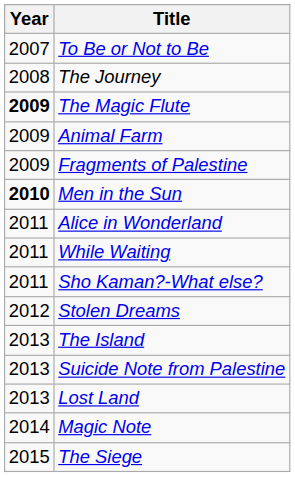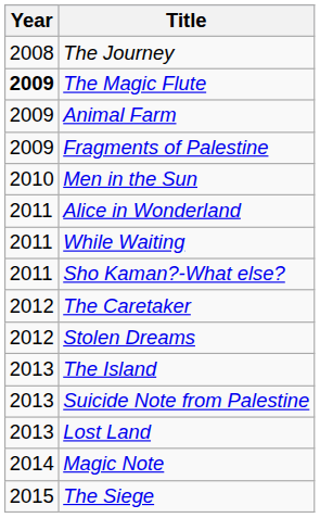 <table class="wikitable">
 <tr style="background:#b0c4de; text-align:center;">
 <th>Year</th>
 <th>Title</th>
-</tr>
-<tr>
-<td>2007</td>
-<td><em><a href='#'>To Be or Not to Be</a></em></td>
 </tr>
 <tr>
 <td>2008</td>
 <td><em>The Journey</em></td>
 </tr>
 <tr>
 <td><strong>2009</strong></td>
 <td><em><a href='#'>The Magic Flute</a></em></td>
 </tr>
 <tr>
 <td>2009</td>
 <td><em><a href='#'>Animal Farm</a></em></td>
 </tr>
 <tr>
 <td>2009</td>
 <td><em><a href='#'>Fragments of Palestine</a></em></td>
 </tr>
 <tr>
-<td><strong>2010</strong></td>
+<td>2010</td>
 <td><em><a href='#'>Men in the Sun</a></em></td>
 </tr>
 <tr>
 <td>2011</td>
 <td><em><a href='#'>Alice in Wonderland</a></em></td>
 </tr>
 <tr>
 <td>2011</td>
 <td><em><a href='#'>While Waiting</a></em></td>
 </tr>
 <tr>
 <td>2011</td>
 <td><em><a href='#'>Sho Kaman?-What else?</a></em></td>
+</tr>
+<tr>
+<td>2012</td>
+<td><em><a href='#'>The Caretaker</a></em></td>
 </tr>
 <tr>
 <td>2012</td>
 <td><em><a href='#'>Stolen Dreams</a></em></td>
 </tr>
 <tr>
 <td>2013</td>
 <td><em><a href='#'>The Island</a></em></td>
 </tr>
 <tr>
 <td>2013</td>
 <td><em><a href='#'>Suicide Note from Palestine</a></em></td>
 </tr>
 <tr>
 <td>2013</td>
 <td><em><a href='#'>Lost Land</a></em></td>
 </tr>
 <tr>
 <td>2014</td>
 <td><em><a href='#'>Magic Note</a></em></td>
 </tr>
 <tr>
 <td>2015</td>
 <td><em><a href='#'>The Siege</a></em></td>
 </tr>
 </table>
